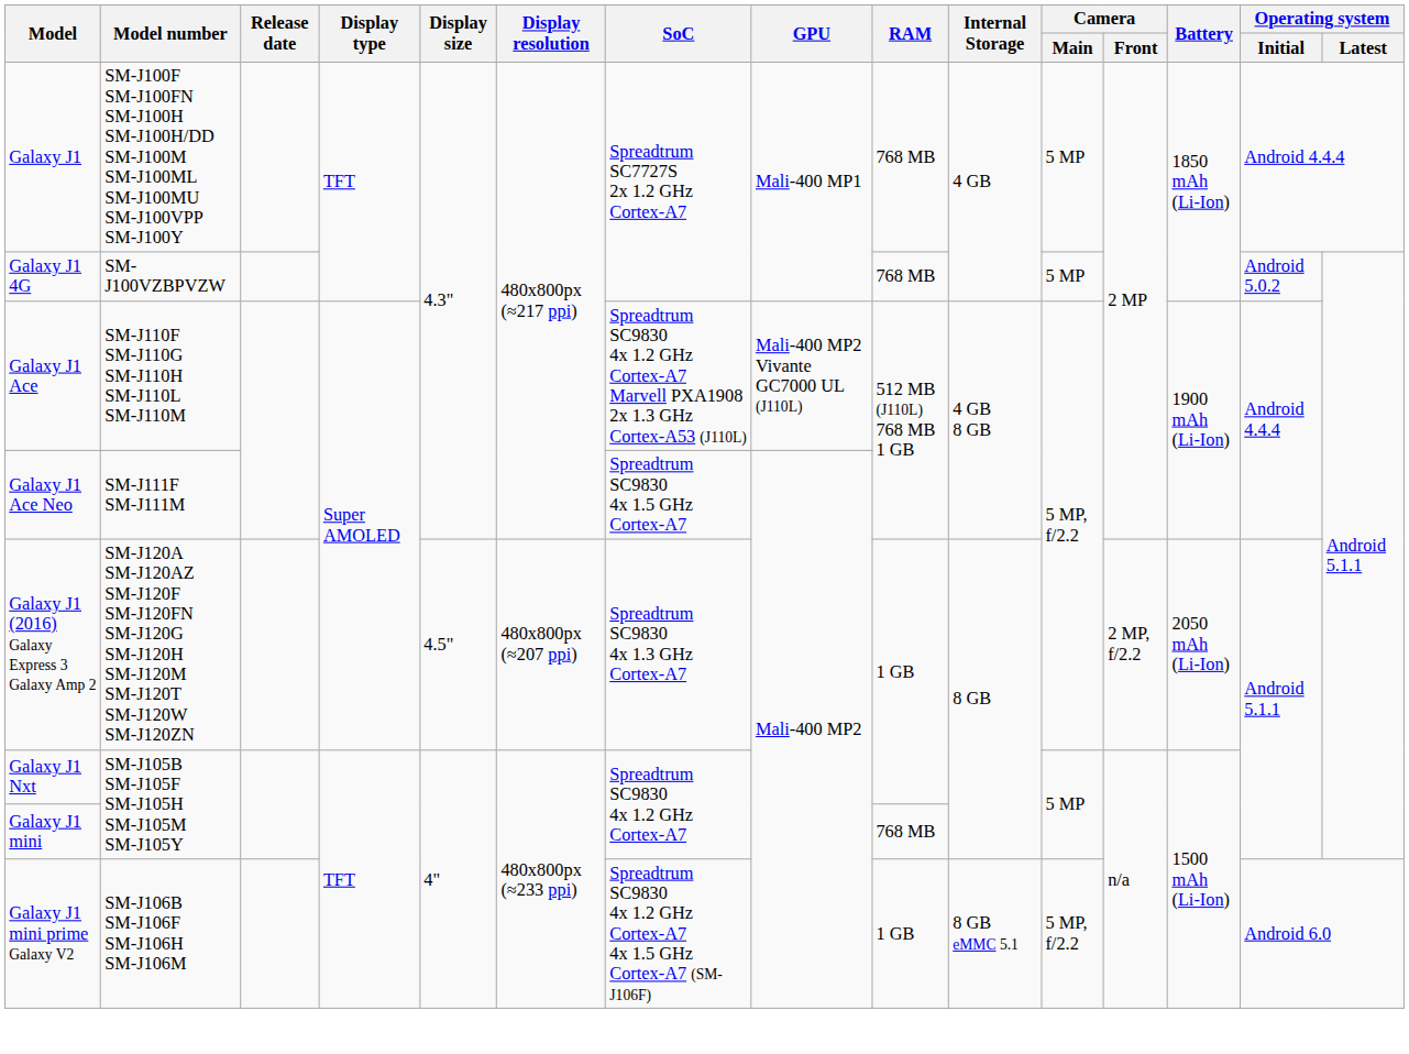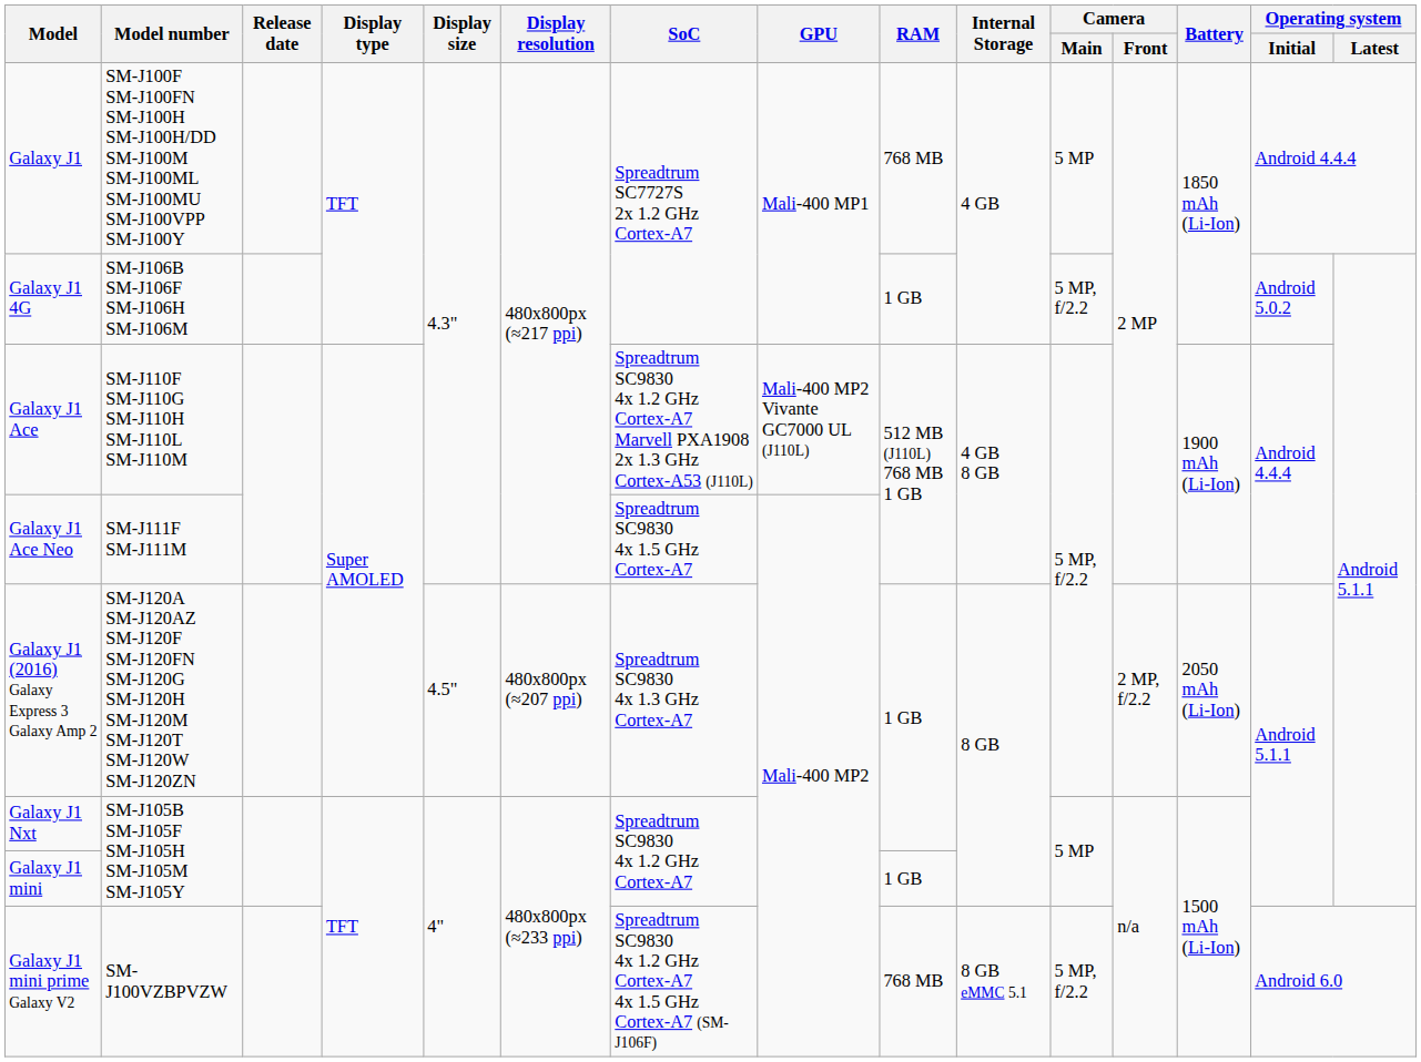 <table class="wikitable sortable">
 <tr>
 <th rowspan="2">Model</th>
 <th rowspan="2">Model number</th>
 <th rowspan="2">Release date</th>
 <th rowspan="2">Display type</th>
 <th rowspan="2">Display size</th>
 <th rowspan="2"><a href='#'>Display resolution</a></th>
 <th rowspan="2"><a href='#'>SoC</a></th>
 <th rowspan="2"><a href='#'>GPU</a></th>
 <th rowspan="2"><a href='#'>RAM</a></th>
 <th rowspan="2">Internal Storage</th>
 <th colspan="2">Camera</th>
 <th rowspan="2"><a href='#'>Battery</a></th>
 <th colspan="2"><a href='#'>Operating system</a></th>
 </tr>
 <tr>
 <th>Main</th>
 <th>Front</th>
 <th>Initial</th>
 <th>Latest</th>
 </tr>
 <tr>
 <td><a href='#'>Galaxy J1</a></td>
 <td>SM-J100F<br>SM-J100FN<br>SM-J100H<br>SM-J100H/DD<br>SM-J100M<br>SM-J100ML<br>SM-J100MU<br>SM-J100VPP<br>SM-J100Y</td>
 <td></td>
 <td rowspan="2"><a href='#'>TFT</a></td>
 <td rowspan="4">4.3"</td>
 <td rowspan="4">480x800px<br>(≈217 <a href='#'>ppi</a>)</td>
 <td rowspan="2"><a href='#'>Spreadtrum</a> SC7727S<br>2x 1.2 GHz <a href='#'>Cortex-A7</a></td>
 <td rowspan="2"><a href='#'>Mali</a>-400 MP1</td>
 <td>768 MB</td>
 <td rowspan="2">4 GB</td>
 <td>5 MP</td>
 <td rowspan="4">2 MP</td>
 <td rowspan="2">1850 <a href='#'>mAh</a><br>(<a href='#'>Li-Ion</a>)</td>
 <td colspan="2"><a href='#'>Android 4.4.4</a></td>
 </tr>
 <tr>
 <td><a href='#'>Galaxy J1 4G</a></td>
-<td>SM-J100VZBPVZW</td>
+<td>SM-J106B<br>SM-J106F<br>SM-J106H<br>SM-J106M</td>
 <td></td>
-<td>768 MB</td>
-<td>5 MP</td>
+<td>1 GB</td>
+<td>5 MP, f/2.2</td>
 <td><a href='#'>Android 5.0.2</a></td>
 <td rowspan="6"><a href='#'>Android 5.1.1</a></td>
 </tr>
 <tr>
 <td><a href='#'>Galaxy J1 Ace</a></td>
 <td>SM-J110F<br>SM-J110G<br>SM-J110H<br>SM-J110L<br>SM-J110M</td>
 <td rowspan="2"></td>
 <td rowspan="3"><a href='#'>Super AMOLED</a></td>
 <td><a href='#'>Spreadtrum</a> SC9830<br>4x 1.2 GHz <a href='#'>Cortex-A7</a><br><a href='#'>Marvell</a> PXA1908<br>2x 1.3 GHz <a href='#'>Cortex-A53</a> <small>(J110L)</small></td>
 <td><a href='#'>Mali</a>-400 MP2<br>Vivante GC7000 UL <small>(J110L)</small></td>
 <td rowspan="2">512 MB <small>(J110L)</small><br>768 MB<br>1 GB</td>
 <td rowspan="2">4 GB<br>8 GB</td>
 <td rowspan="3">5 MP, f/2.2</td>
 <td rowspan="2">1900 <a href='#'>mAh</a><br>(<a href='#'>Li-Ion</a>)</td>
 <td rowspan="2"><a href='#'>Android 4.4.4</a></td>
 </tr>
 <tr>
 <td><a href='#'>Galaxy J1 Ace Neo</a></td>
 <td>SM-J111F<br>SM-J111M</td>
 <td><a href='#'>Spreadtrum</a> SC9830<br>4x 1.5 GHz <a href='#'>Cortex-A7</a></td>
 <td rowspan="5"><a href='#'>Mali</a>-400 MP2</td>
 </tr>
 <tr>
 <td><a href='#'>Galaxy J1 (2016)</a><br><small>Galaxy Express 3</small><br><small>Galaxy Amp 2</small></td>
 <td>SM-J120A<br>SM-J120AZ<br>SM-J120F<br>SM-J120FN<br>SM-J120G<br>SM-J120H<br>SM-J120M<br>SM-J120T<br>SM-J120W<br>SM-J120ZN</td>
 <td></td>
 <td>4.5"</td>
 <td>480x800px<br>(≈207 <a href='#'>ppi</a>)</td>
 <td><a href='#'>Spreadtrum</a> SC9830<br>4x 1.3 GHz <a href='#'>Cortex-A7</a></td>
 <td rowspan="2">1 GB</td>
 <td rowspan="3">8 GB</td>
 <td>2 MP, f/2.2</td>
 <td>2050 <a href='#'>mAh</a><br>(<a href='#'>Li-Ion</a>)</td>
 <td rowspan="3"><a href='#'>Android 5.1.1</a></td>
 </tr>
 <tr>
 <td><a href='#'>Galaxy J1 Nxt</a></td>
 <td rowspan="2">SM-J105B<br>SM-J105F<br>SM-J105H<br>SM-J105M<br>SM-J105Y</td>
 <td rowspan="2"></td>
 <td rowspan="3"><a href='#'>TFT</a></td>
 <td rowspan="3">4"</td>
 <td rowspan="3">480x800px<br>(≈233 <a href='#'>ppi</a>)</td>
 <td rowspan="2"><a href='#'>Spreadtrum</a> SC9830<br>4x 1.2 GHz <a href='#'>Cortex-A7</a></td>
 <td rowspan="2">5 MP</td>
 <td rowspan="3">n/a</td>
 <td rowspan="3">1500 <a href='#'>mAh</a><br>(<a href='#'>Li-Ion</a>)</td>
 </tr>
 <tr>
 <td><a href='#'>Galaxy J1 mini</a></td>
-<td>768 MB</td>
+<td>1 GB</td>
 </tr>
 <tr>
 <td><a href='#'>Galaxy J1 mini prime</a><br><small>Galaxy V2</small></td>
-<td>SM-J106B<br>SM-J106F<br>SM-J106H<br>SM-J106M</td>
+<td>SM-J100VZBPVZW</td>
 <td></td>
 <td><a href='#'>Spreadtrum</a> SC9830<br>4x 1.2 GHz <a href='#'>Cortex-A7</a><br>4x 1.5 GHz <a href='#'>Cortex-A7</a> <small>(SM-J106F)</small></td>
-<td>1 GB</td>
+<td>768 MB</td>
 <td>8 GB<br><small><a href='#'>eMMC</a> 5.1</small></td>
 <td>5 MP, f/2.2</td>
 <td colspan="2"><a href='#'>Android 6.0</a></td>
 </tr>
 </table>
